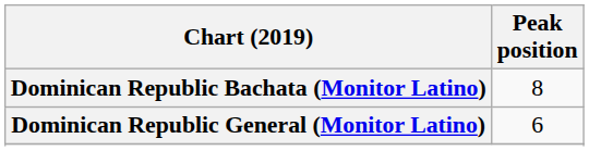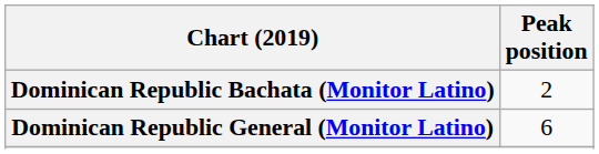 <table class="wikitable sortable plainrowheaders" style="text-align:center">
 <tr>
 <th scope="col">Chart (2019)</th>
 <th scope="col">Peak<br>position</th>
 </tr>
 <tr>
 <th scope="row">Dominican Republic Bachata (<a href='#'>Monitor Latino</a>)</th>
-<td>8</td>
+<td>2</td>
 </tr>
 <tr>
 <th scope="row">Dominican Republic General (<a href='#'>Monitor Latino</a>)</th>
 <td>6</td>
 </tr>
 <tr>
 </tr>
 <tr>
 </tr>
 <tr>
 </tr>
 </table>
